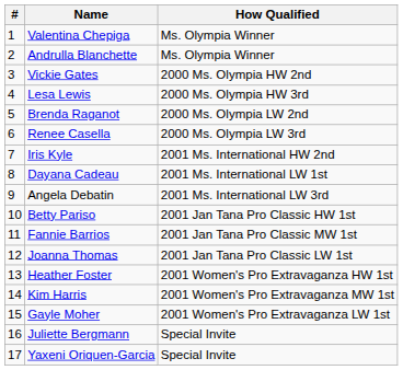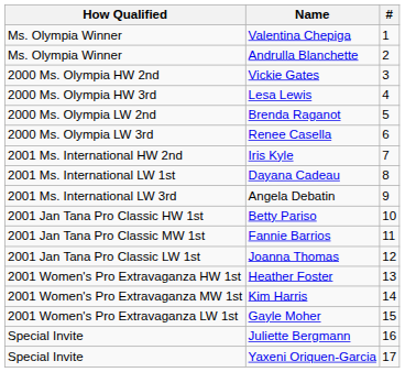 <table class="wikitable">
 <tr>
+<th>How Qualified</th>
+<th>Name</th>
 <th>#</th>
-<th>Name</th>
-<th>How Qualified</th>
 </tr>
 <tr>
+<td>Ms. Olympia Winner</td>
+<td><a href='#'>Valentina Chepiga</a></td>
 <td>1</td>
-<td><a href='#'>Valentina Chepiga</a></td>
-<td>Ms. Olympia Winner</td>
 </tr>
 <tr>
+<td>Ms. Olympia Winner</td>
+<td><a href='#'>Andrulla Blanchette</a></td>
 <td>2</td>
-<td><a href='#'>Andrulla Blanchette</a></td>
-<td>Ms. Olympia Winner</td>
 </tr>
 <tr>
+<td>2000 Ms. Olympia HW 2nd</td>
+<td><a href='#'>Vickie Gates</a></td>
 <td>3</td>
-<td><a href='#'>Vickie Gates</a></td>
-<td>2000 Ms. Olympia HW 2nd</td>
 </tr>
 <tr>
+<td>2000 Ms. Olympia HW 3rd</td>
+<td><a href='#'>Lesa Lewis</a></td>
 <td>4</td>
-<td><a href='#'>Lesa Lewis</a></td>
-<td>2000 Ms. Olympia HW 3rd</td>
 </tr>
 <tr>
+<td>2000 Ms. Olympia LW 2nd</td>
+<td><a href='#'>Brenda Raganot</a></td>
 <td>5</td>
-<td><a href='#'>Brenda Raganot</a></td>
-<td>2000 Ms. Olympia LW 2nd</td>
 </tr>
 <tr>
+<td>2000 Ms. Olympia LW 3rd</td>
+<td><a href='#'>Renee Casella </a></td>
 <td>6</td>
-<td><a href='#'>Renee Casella </a></td>
-<td>2000 Ms. Olympia LW 3rd</td>
 </tr>
 <tr>
+<td>2001 Ms. International HW 2nd</td>
+<td><a href='#'>Iris Kyle</a></td>
 <td>7</td>
-<td><a href='#'>Iris Kyle</a></td>
-<td>2001 Ms. International HW 2nd</td>
 </tr>
 <tr>
+<td>2001 Ms. International LW 1st</td>
+<td><a href='#'>Dayana Cadeau</a></td>
 <td>8</td>
-<td><a href='#'>Dayana Cadeau</a></td>
-<td>2001 Ms. International LW 1st</td>
 </tr>
 <tr>
+<td>2001 Ms. International LW 3rd</td>
+<td>Angela Debatin</td>
 <td>9</td>
-<td>Angela Debatin</td>
-<td>2001 Ms. International LW 3rd</td>
 </tr>
 <tr>
+<td>2001 Jan Tana Pro Classic HW 1st</td>
+<td><a href='#'>Betty Pariso</a></td>
 <td>10</td>
-<td><a href='#'>Betty Pariso</a></td>
-<td>2001 Jan Tana Pro Classic HW 1st</td>
 </tr>
 <tr>
+<td>2001 Jan Tana Pro Classic MW 1st</td>
+<td><a href='#'>Fannie Barrios</a></td>
 <td>11</td>
-<td><a href='#'>Fannie Barrios</a></td>
-<td>2001 Jan Tana Pro Classic MW 1st</td>
 </tr>
 <tr>
+<td>2001 Jan Tana Pro Classic LW 1st</td>
+<td><a href='#'>Joanna Thomas</a></td>
 <td>12</td>
-<td><a href='#'>Joanna Thomas</a></td>
-<td>2001 Jan Tana Pro Classic LW 1st</td>
 </tr>
 <tr>
+<td>2001 Women's Pro Extravaganza HW 1st</td>
+<td><a href='#'>Heather Foster</a></td>
 <td>13</td>
-<td><a href='#'>Heather Foster</a></td>
-<td>2001 Women's Pro Extravaganza HW 1st</td>
 </tr>
 <tr>
+<td>2001 Women's Pro Extravaganza MW 1st</td>
+<td><a href='#'>Kim Harris</a></td>
 <td>14</td>
-<td><a href='#'>Kim Harris</a></td>
-<td>2001 Women's Pro Extravaganza MW 1st</td>
 </tr>
 <tr>
+<td>2001 Women's Pro Extravaganza LW 1st</td>
+<td><a href='#'>Gayle Moher</a></td>
 <td>15</td>
-<td><a href='#'>Gayle Moher</a></td>
-<td>2001 Women's Pro Extravaganza LW 1st</td>
 </tr>
 <tr>
+<td>Special Invite</td>
+<td><a href='#'>Juliette Bergmann</a></td>
 <td>16</td>
-<td><a href='#'>Juliette Bergmann</a></td>
-<td>Special Invite</td>
 </tr>
 <tr>
+<td>Special Invite</td>
+<td><a href='#'>Yaxeni Oriquen-Garcia</a></td>
 <td>17</td>
-<td><a href='#'>Yaxeni Oriquen-Garcia</a></td>
-<td>Special Invite</td>
 </tr>
 </table>
